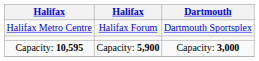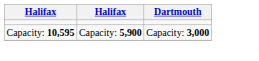 <table class="wikitable" style="text-align:center">
 <tr>
 <th><a href='#'>Halifax</a></th>
 <th><a href='#'>Halifax</a></th>
 <th><a href='#'>Dartmouth</a></th>
-</tr>
-<tr>
-<td><a href='#'>Halifax Metro Centre</a></td>
-<td><a href='#'>Halifax Forum</a></td>
-<td><a href='#'>Dartmouth Sportsplex</a></td>
 </tr>
 <tr>
 <td></td>
 <td></td>
 <td></td>
 </tr>
 <tr>
 <td>Capacity: <strong>10,595</strong></td>
 <td>Capacity: <strong>5,900</strong></td>
 <td>Capacity: <strong>3,000</strong></td>
 </tr>
 <tr>
 </tr>
 </table>
